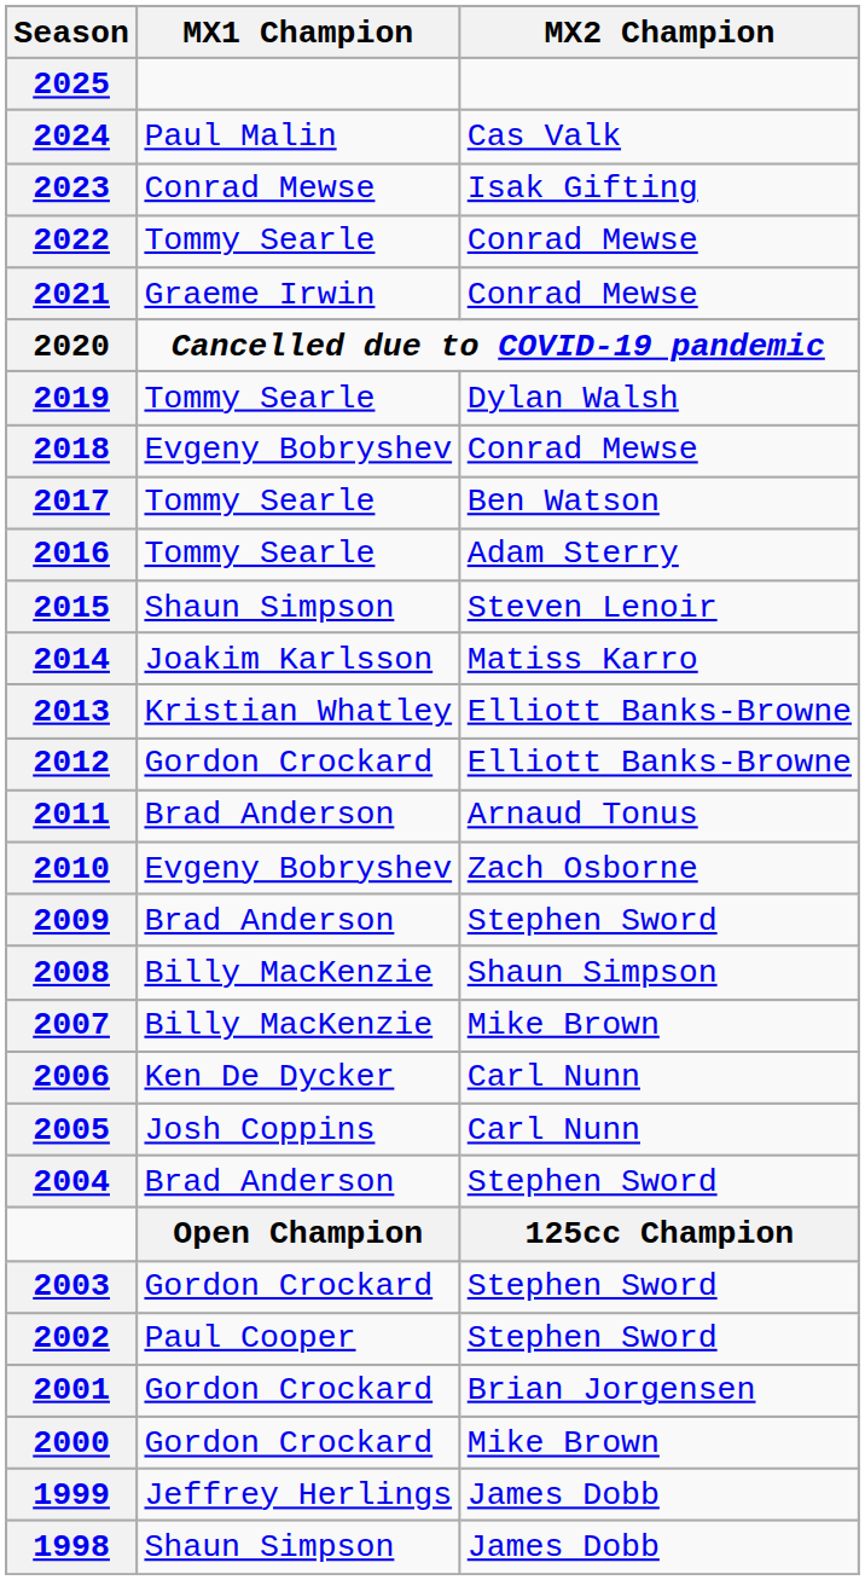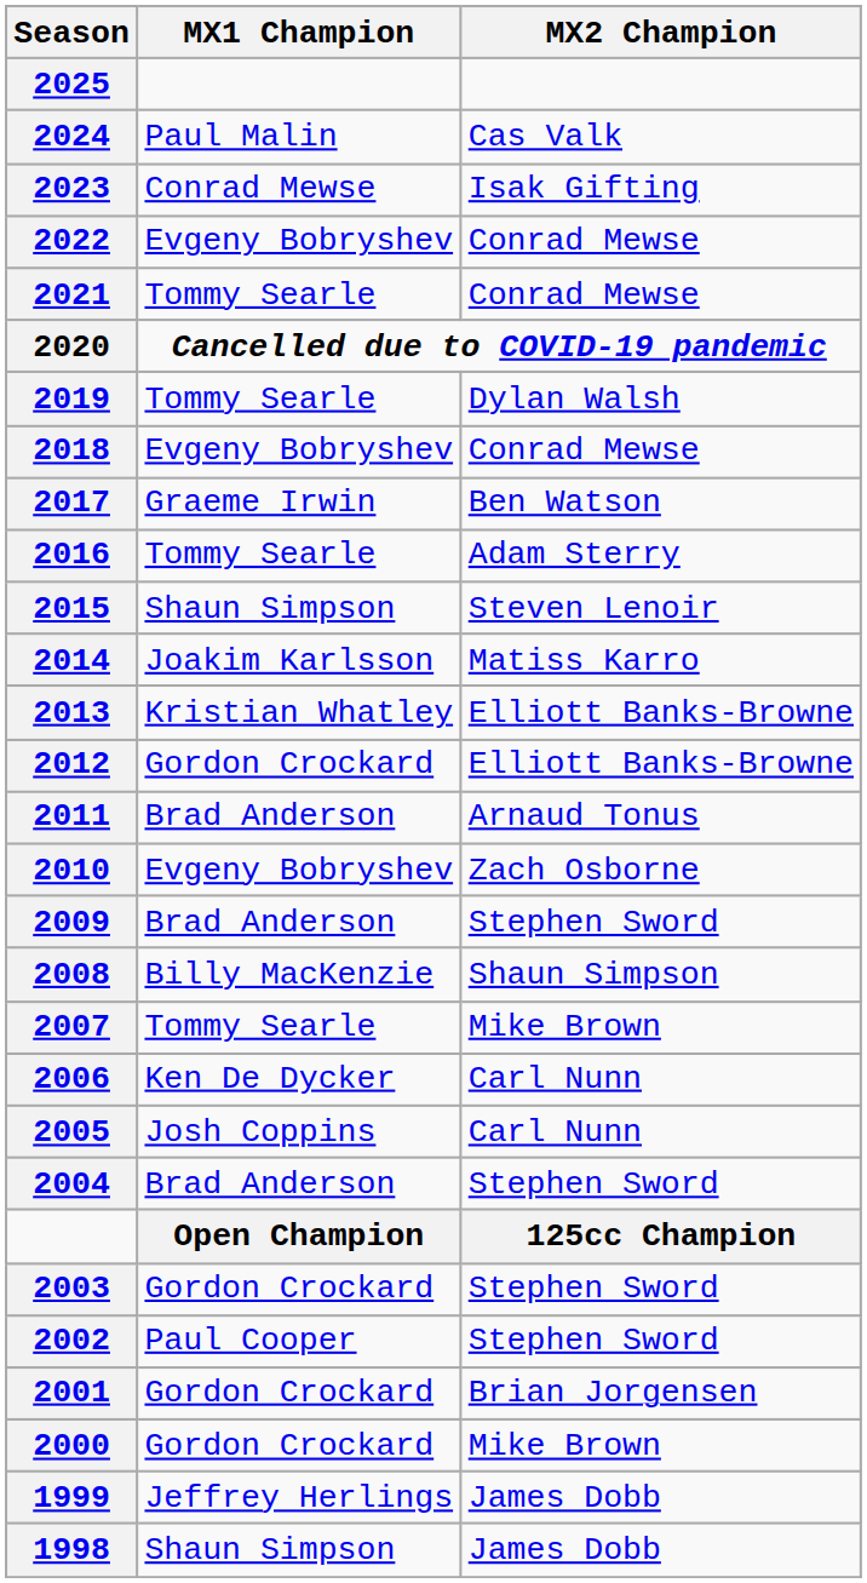 <table class="wikitable">
 <tr>
 <th>Season</th>
 <th>MX1 Champion</th>
 <th>MX2 Champion</th>
 </tr>
 <tr>
 <th><a href='#'>2025</a></th>
 <td></td>
 <td></td>
 </tr>
 <tr>
 <th><a href='#'>2024</a></th>
 <td> <a href='#'>Paul Malin</a></td>
 <td> <a href='#'>Cas Valk</a></td>
 </tr>
 <tr>
 <th><a href='#'>2023</a></th>
 <td> <a href='#'>Conrad Mewse</a></td>
 <td> <a href='#'>Isak Gifting</a></td>
 </tr>
 <tr>
 <th><a href='#'>2022</a></th>
-<td> <a href='#'>Tommy Searle</a></td>
+<td> <a href='#'>Evgeny Bobryshev</a></td>
 <td> <a href='#'>Conrad Mewse</a></td>
 </tr>
 <tr>
 <th><a href='#'>2021</a></th>
-<td> <a href='#'>Graeme Irwin</a></td>
+<td> <a href='#'>Tommy Searle</a></td>
 <td> <a href='#'>Conrad Mewse</a></td>
 </tr>
 <tr>
 <th>2020</th>
 <td colspan=2 align=center><strong><em>Cancelled<strong> due to <a href='#'>COVID-19 pandemic</a><em></td>
 </tr>
 <tr>
 <th><a href='#'>2019</a></th>
 <td> <a href='#'>Tommy Searle</a></td>
 <td> <a href='#'>Dylan Walsh</a></td>
 </tr>
 <tr>
 <th><a href='#'>2018</a></th>
 <td> <a href='#'>Evgeny Bobryshev</a></td>
 <td> <a href='#'>Conrad Mewse</a></td>
 </tr>
 <tr>
 <th><a href='#'>2017</a></th>
-<td> <a href='#'>Tommy Searle</a></td>
+<td> <a href='#'>Graeme Irwin</a></td>
 <td> <a href='#'>Ben Watson</a></td>
 </tr>
 <tr>
 <th><a href='#'>2016</a></th>
 <td> <a href='#'>Tommy Searle</a></td>
 <td> <a href='#'>Adam Sterry</a></td>
 </tr>
 <tr>
 <th><a href='#'>2015</a></th>
 <td> <a href='#'>Shaun Simpson</a></td>
 <td> <a href='#'>Steven Lenoir</a></td>
 </tr>
 <tr>
 <th><a href='#'>2014</a></th>
 <td> <a href='#'>Joakim Karlsson</a></td>
 <td> <a href='#'>Matiss Karro</a></td>
 </tr>
 <tr>
 <th><a href='#'>2013</a></th>
 <td> <a href='#'>Kristian Whatley</a></td>
 <td> <a href='#'>Elliott Banks-Browne</a></td>
 </tr>
 <tr>
 <th><a href='#'>2012</a></th>
 <td> <a href='#'>Gordon Crockard</a></td>
 <td> <a href='#'>Elliott Banks-Browne</a></td>
 </tr>
 <tr>
 <th><a href='#'>2011</a></th>
 <td> <a href='#'>Brad Anderson</a></td>
 <td> <a href='#'>Arnaud Tonus</a></td>
 </tr>
 <tr>
 <th><a href='#'>2010</a></th>
 <td> <a href='#'>Evgeny Bobryshev</a></td>
 <td> <a href='#'>Zach Osborne</a></td>
 </tr>
 <tr>
 <th><a href='#'>2009</a></th>
 <td> <a href='#'>Brad Anderson</a></td>
 <td> <a href='#'>Stephen Sword</a></td>
 </tr>
 <tr>
 <th><a href='#'>2008</a></th>
 <td> <a href='#'>Billy MacKenzie</a></td>
 <td> <a href='#'>Shaun Simpson</a></td>
 </tr>
 <tr>
 <th><a href='#'>2007</a></th>
-<td> <a href='#'>Billy MacKenzie</a></td>
+<td> <a href='#'>Tommy Searle</a></td>
 <td> <a href='#'>Mike Brown</a></td>
 </tr>
 <tr>
 <th><a href='#'>2006</a></th>
 <td> <a href='#'>Ken De Dycker</a></td>
 <td> <a href='#'>Carl Nunn</a></td>
 </tr>
 <tr>
 <th><a href='#'>2005</a></th>
 <td> <a href='#'>Josh Coppins</a></td>
 <td> <a href='#'>Carl Nunn</a></td>
 </tr>
 <tr>
 <th><a href='#'>2004</a></th>
 <td> <a href='#'>Brad Anderson</a></td>
 <td> <a href='#'>Stephen Sword</a></td>
 </tr>
 <tr>
 <td></td>
 <th>Open Champion</th>
 <th>125cc Champion</th>
 </tr>
 <tr>
 <th><a href='#'>2003</a></th>
 <td> <a href='#'>Gordon Crockard</a></td>
 <td> <a href='#'>Stephen Sword</a></td>
 </tr>
 <tr>
 <th><a href='#'>2002</a></th>
 <td> <a href='#'>Paul Cooper</a></td>
 <td> <a href='#'>Stephen Sword</a></td>
 </tr>
 <tr>
 <th><a href='#'>2001</a></th>
 <td> <a href='#'>Gordon Crockard</a></td>
 <td> <a href='#'>Brian Jorgensen</a></td>
 </tr>
 <tr>
 <th><a href='#'>2000</a></th>
 <td> <a href='#'>Gordon Crockard</a></td>
 <td> <a href='#'>Mike Brown</a></td>
 </tr>
 <tr>
 <th><a href='#'>1999</a></th>
 <td> <a href='#'>Jeffrey Herlings</a></td>
 <td> <a href='#'>James Dobb</a></td>
 </tr>
 <tr>
 <th><a href='#'>1998</a></th>
 <td> <a href='#'>Shaun Simpson</a></td>
 <td> <a href='#'>James Dobb</a></td>
 </tr>
 <tr>
 </tr>
 </table>
